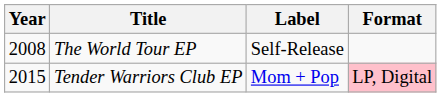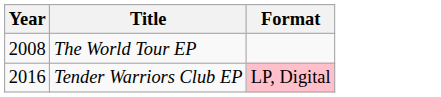 <table class="wikitable">
 <tr>
 <th>Year</th>
 <th>Title</th>
-<th>Label</th>
 <th>Format</th>
 </tr>
 <tr>
 <td>2008</td>
 <td><em>The World Tour EP</em></td>
-<td>Self-Release</td>
 <td></td>
 </tr>
 <tr>
-<td>2015</td>
+<td>2016</td>
 <td><em>Tender Warriors Club EP</em></td>
-<td><a href='#'>Mom + Pop</a></td>
 <td style="background: pink;">LP, Digital</td>
 </tr>
 </table>
